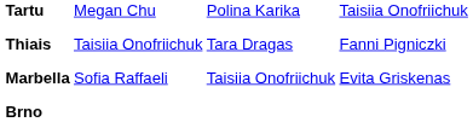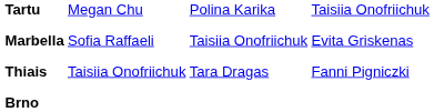 <table>
 <tr>
 <th scope=row style="text-align:left">Tartu</th>
 <td style="height:30px;"> <a href='#'>Megan Chu</a></td>
 <td style="height:30px;"> <a href='#'>Polina Karika</a></td>
 <td style="height:30px;"> <a href='#'>Taisiia Onofriichuk</a></td>
 </tr>
 <tr>
+<th scope=row style="text-align:left">Marbella</th>
+<td style="height:30px;"> <a href='#'>Sofia Raffaeli</a></td>
+<td style="height:30px;"> <a href='#'>Taisiia Onofriichuk</a></td>
+<td style="height:30px;"> <a href='#'>Evita Griskenas</a></td>
+</tr>
+<tr>
 <th scope=row style="text-align:left">Thiais</th>
 <td style="height:30px;"> <a href='#'>Taisiia Onofriichuk</a></td>
 <td style="height:30px;"> <a href='#'>Tara Dragas</a></td>
 <td style="height:30px;"> <a href='#'>Fanni Pigniczki</a></td>
-</tr>
-<tr>
-<th scope=row style="text-align:left">Marbella</th>
-<td style="height:30px;"> <a href='#'>Sofia Raffaeli</a></td>
-<td style="height:30px;"> <a href='#'>Taisiia Onofriichuk</a></td>
-<td style="height:30px;"> <a href='#'>Evita Griskenas</a></td>
 </tr>
 <tr>
 <th scope=row style="text-align:left">Brno</th>
 <td style="height:30px;"></td>
 <td style="height:30px;"></td>
 <td style="height:30px;"></td>
 </tr>
 </table>
